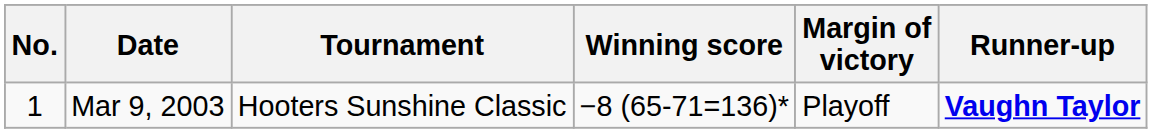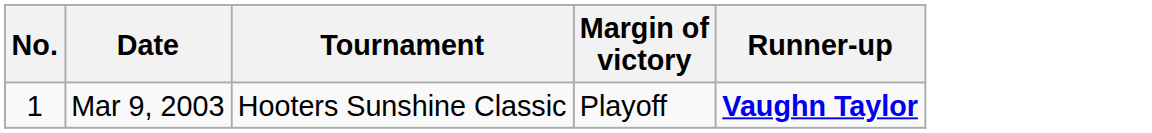 <table class="wikitable" style="font-size:95%;">
 <tr>
 <th>No.</th>
 <th>Date</th>
 <th>Tournament</th>
-<th>Winning score</th>
 <th>Margin of<br>victory</th>
 <th>Runner-up</th>
 </tr>
 <tr>
 <td align=center>1</td>
 <td align=right>Mar 9, 2003</td>
 <td>Hooters Sunshine Classic</td>
-<td>−8 (65-71=136)*</td>
 <td>Playoff</td>
 <td><strong> <a href='#'>Vaughn Taylor</a></strong></td>
 </tr>
 </table>
